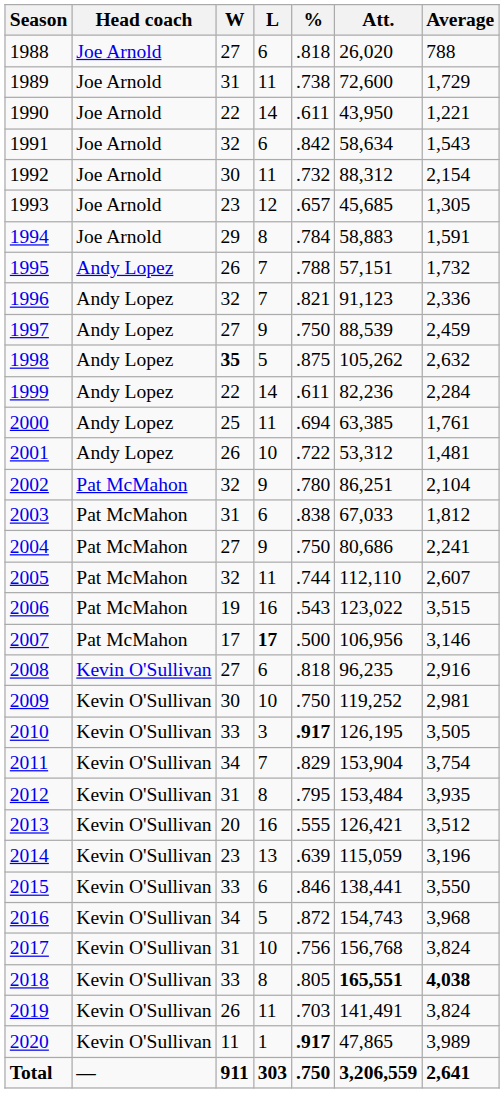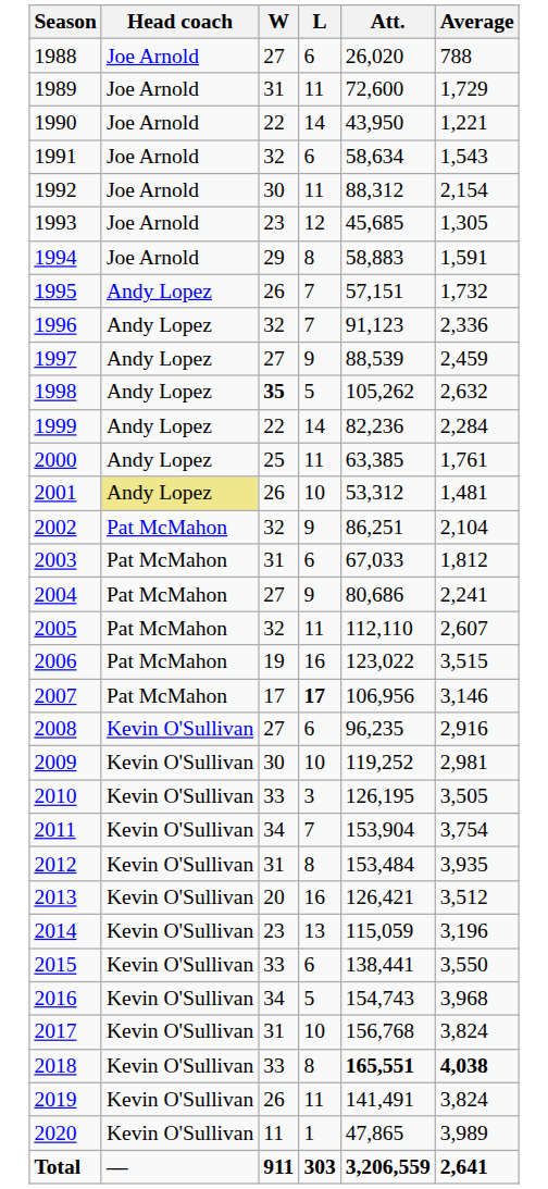 <table class="wikitable sortable" style="margin-left: auto; margin-right: auto; border: none">
 <tr>
 <th>Season</th>
 <th>Head coach</th>
 <th>W</th>
 <th>L</th>
-<th>%</th>
 <th>Att.</th>
 <th>Average</th>
 </tr>
 <tr>
 <td>1988</td>
 <td><a href='#'>Joe Arnold</a></td>
 <td>27</td>
 <td>6</td>
-<td>.818</td>
 <td>26,020</td>
 <td>788</td>
 </tr>
 <tr>
 <td>1989</td>
 <td>Joe Arnold</td>
 <td>31</td>
 <td>11</td>
-<td>.738</td>
 <td>72,600</td>
 <td>1,729</td>
 </tr>
 <tr>
 <td>1990</td>
 <td>Joe Arnold</td>
 <td>22</td>
 <td>14</td>
-<td>.611</td>
 <td>43,950</td>
 <td>1,221</td>
 </tr>
 <tr>
 <td>1991</td>
 <td>Joe Arnold</td>
 <td>32</td>
 <td>6</td>
-<td>.842</td>
 <td>58,634</td>
 <td>1,543</td>
 </tr>
 <tr>
 <td>1992</td>
 <td>Joe Arnold</td>
 <td>30</td>
 <td>11</td>
-<td>.732</td>
 <td>88,312</td>
 <td>2,154</td>
 </tr>
 <tr>
 <td>1993</td>
 <td>Joe Arnold</td>
 <td>23</td>
 <td>12</td>
-<td>.657</td>
 <td>45,685</td>
 <td>1,305</td>
 </tr>
 <tr>
 <td><a href='#'>1994</a></td>
 <td>Joe Arnold</td>
 <td>29</td>
 <td>8</td>
-<td>.784</td>
 <td>58,883</td>
 <td>1,591</td>
 </tr>
 <tr>
 <td><a href='#'>1995</a></td>
 <td><a href='#'>Andy Lopez</a></td>
 <td>26</td>
 <td>7</td>
-<td>.788</td>
 <td>57,151</td>
 <td>1,732</td>
 </tr>
 <tr>
 <td><a href='#'>1996</a></td>
 <td>Andy Lopez</td>
 <td>32</td>
 <td>7</td>
-<td>.821</td>
 <td>91,123</td>
 <td>2,336</td>
 </tr>
 <tr>
 <td><a href='#'>1997</a></td>
 <td>Andy Lopez</td>
 <td>27</td>
 <td>9</td>
-<td>.750</td>
 <td>88,539</td>
 <td>2,459</td>
 </tr>
 <tr>
 <td><a href='#'>1998</a></td>
 <td>Andy Lopez</td>
 <td><strong>35</strong></td>
 <td>5</td>
-<td>.875</td>
 <td>105,262</td>
 <td>2,632</td>
 </tr>
 <tr>
 <td><a href='#'>1999</a></td>
 <td>Andy Lopez</td>
 <td>22</td>
 <td>14</td>
-<td>.611</td>
 <td>82,236</td>
 <td>2,284</td>
 </tr>
 <tr>
 <td><a href='#'>2000</a></td>
 <td>Andy Lopez</td>
 <td>25</td>
 <td>11</td>
-<td>.694</td>
 <td>63,385</td>
 <td>1,761</td>
 </tr>
 <tr>
 <td><a href='#'>2001</a></td>
-<td>Andy Lopez</td>
+<td style="background: khaki;">Andy Lopez</td>
 <td>26</td>
 <td>10</td>
-<td>.722</td>
 <td>53,312</td>
 <td>1,481</td>
 </tr>
 <tr>
 <td><a href='#'>2002</a></td>
 <td><a href='#'>Pat McMahon</a></td>
 <td>32</td>
 <td>9</td>
-<td>.780</td>
 <td>86,251</td>
 <td>2,104</td>
 </tr>
 <tr>
 <td><a href='#'>2003</a></td>
 <td>Pat McMahon</td>
 <td>31</td>
 <td>6</td>
-<td>.838</td>
 <td>67,033</td>
 <td>1,812</td>
 </tr>
 <tr>
 <td><a href='#'>2004</a></td>
 <td>Pat McMahon</td>
 <td>27</td>
 <td>9</td>
-<td>.750</td>
 <td>80,686</td>
 <td>2,241</td>
 </tr>
 <tr>
 <td><a href='#'>2005</a></td>
 <td>Pat McMahon</td>
 <td>32</td>
 <td>11</td>
-<td>.744</td>
 <td>112,110</td>
 <td>2,607</td>
 </tr>
 <tr>
 <td><a href='#'>2006</a></td>
 <td>Pat McMahon</td>
 <td>19</td>
 <td>16</td>
-<td>.543</td>
 <td>123,022</td>
 <td>3,515</td>
 </tr>
 <tr>
 <td><a href='#'>2007</a></td>
 <td>Pat McMahon</td>
 <td>17</td>
 <td><strong>17</strong></td>
-<td>.500</td>
 <td>106,956</td>
 <td>3,146</td>
 </tr>
 <tr>
 <td><a href='#'>2008</a></td>
 <td><a href='#'>Kevin O'Sullivan</a></td>
 <td>27</td>
 <td>6</td>
-<td>.818</td>
 <td>96,235</td>
 <td>2,916</td>
 </tr>
 <tr>
 <td><a href='#'>2009</a></td>
 <td>Kevin O'Sullivan</td>
 <td>30</td>
 <td>10</td>
-<td>.750</td>
 <td>119,252</td>
 <td>2,981</td>
 </tr>
 <tr>
 <td><a href='#'>2010</a></td>
 <td>Kevin O'Sullivan</td>
 <td>33</td>
 <td>3</td>
-<td><strong>.917</strong></td>
 <td>126,195</td>
 <td>3,505</td>
 </tr>
 <tr>
 <td><a href='#'>2011</a></td>
 <td>Kevin O'Sullivan</td>
 <td>34</td>
 <td>7</td>
-<td>.829</td>
 <td>153,904</td>
 <td>3,754</td>
 </tr>
 <tr>
 <td><a href='#'>2012</a></td>
 <td>Kevin O'Sullivan</td>
 <td>31</td>
 <td>8</td>
-<td>.795</td>
 <td>153,484</td>
 <td>3,935</td>
 </tr>
 <tr>
 <td><a href='#'>2013</a></td>
 <td>Kevin O'Sullivan</td>
 <td>20</td>
 <td>16</td>
-<td>.555</td>
 <td>126,421</td>
 <td>3,512</td>
 </tr>
 <tr>
 <td><a href='#'>2014</a></td>
 <td>Kevin O'Sullivan</td>
 <td>23</td>
 <td>13</td>
-<td>.639</td>
 <td>115,059</td>
 <td>3,196</td>
 </tr>
 <tr>
 <td><a href='#'>2015</a></td>
 <td>Kevin O'Sullivan</td>
 <td>33</td>
 <td>6</td>
-<td>.846</td>
 <td>138,441</td>
 <td>3,550</td>
 </tr>
 <tr>
 <td><a href='#'>2016</a></td>
 <td>Kevin O'Sullivan</td>
 <td>34</td>
 <td>5</td>
-<td>.872</td>
 <td>154,743</td>
 <td>3,968</td>
 </tr>
 <tr>
 <td><a href='#'>2017</a></td>
 <td>Kevin O'Sullivan</td>
 <td>31</td>
 <td>10</td>
-<td>.756</td>
 <td>156,768</td>
 <td>3,824</td>
 </tr>
 <tr>
 <td><a href='#'>2018</a></td>
 <td>Kevin O'Sullivan</td>
 <td>33</td>
 <td>8</td>
-<td>.805</td>
 <td><strong>165,551</strong></td>
 <td><strong>4,038</strong></td>
 </tr>
 <tr>
 <td><a href='#'>2019</a></td>
 <td>Kevin O'Sullivan</td>
 <td>26</td>
 <td>11</td>
-<td>.703</td>
 <td>141,491</td>
 <td>3,824</td>
 </tr>
 <tr>
 <td><a href='#'>2020</a></td>
 <td>Kevin O'Sullivan</td>
 <td>11</td>
 <td>1</td>
-<td><strong>.917</strong></td>
 <td>47,865</td>
 <td>3,989</td>
 </tr>
 <tr>
 <td><strong>Total</strong></td>
 <td><strong>—</strong></td>
 <td><strong>911</strong></td>
 <td><strong>303</strong></td>
-<td><strong>.750</strong></td>
 <td><strong>3,206,559</strong></td>
 <td><strong>2,641</strong></td>
 </tr>
 </table>
